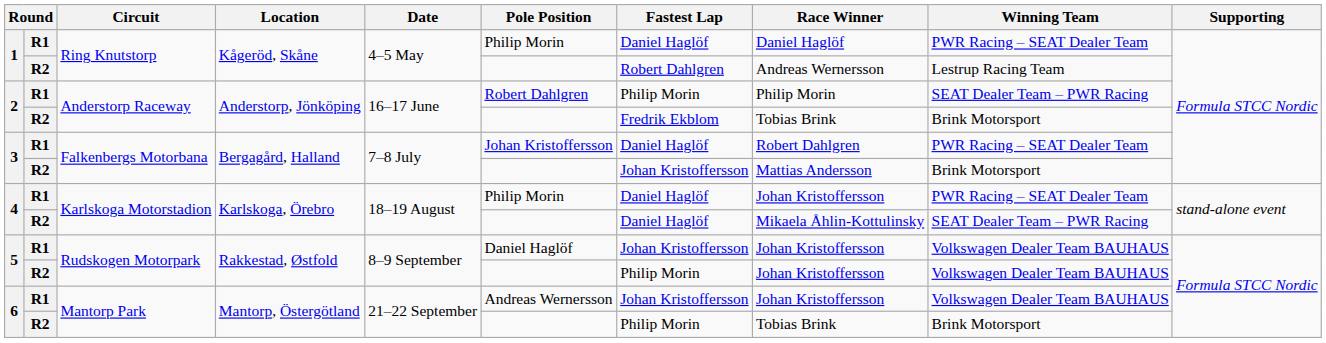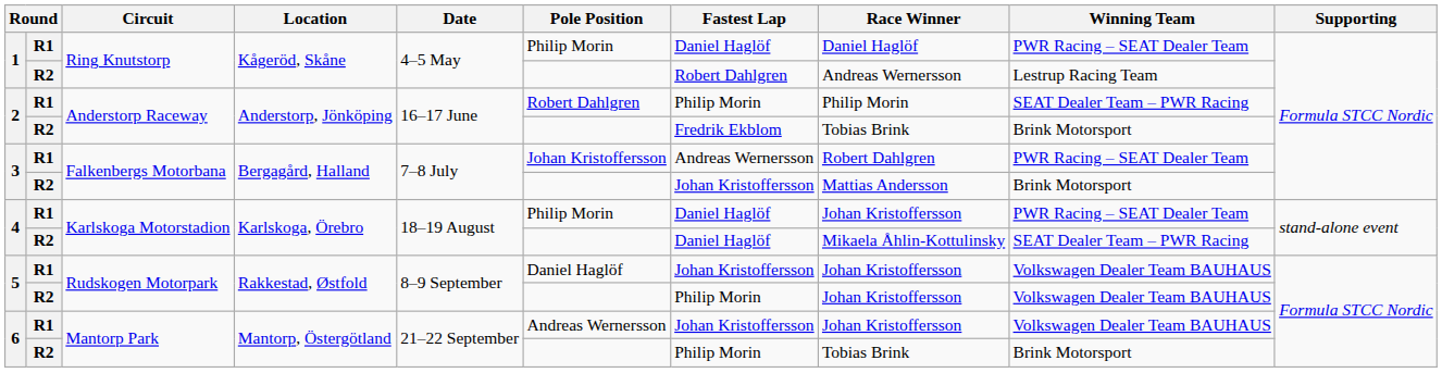 <table class="wikitable" style="font-size: 85%">
 <tr>
 <th colspan="2">Round</th>
 <th>Circuit</th>
 <th>Location</th>
 <th>Date</th>
 <th>Pole Position</th>
 <th>Fastest Lap</th>
 <th>Race Winner</th>
 <th>Winning Team</th>
 <th>Supporting</th>
 </tr>
 <tr>
 <th rowspan="2">1</th>
 <th>R1</th>
 <td rowspan="2"> <a href='#'>Ring Knutstorp</a></td>
 <td rowspan="2"><a href='#'>Kågeröd</a>, <a href='#'>Skåne</a></td>
 <td rowspan="2">4–5 May</td>
 <td> Philip Morin</td>
 <td> <a href='#'>Daniel Haglöf</a></td>
 <td> <a href='#'>Daniel Haglöf</a></td>
 <td> <a href='#'>PWR Racing – SEAT Dealer Team</a></td>
 <td rowspan="6"><a href='#'><em>Formula STCC Nordic</em></a></td>
 </tr>
 <tr>
 <th>R2</th>
 <td></td>
 <td> <a href='#'>Robert Dahlgren</a></td>
 <td> Andreas Wernersson</td>
 <td> Lestrup Racing Team</td>
 </tr>
 <tr>
 <th rowspan="2">2</th>
 <th>R1</th>
 <td rowspan="2"> <a href='#'>Anderstorp Raceway</a></td>
 <td rowspan="2"><a href='#'>Anderstorp</a>, <a href='#'>Jönköping</a></td>
 <td rowspan="2">16–17 June</td>
 <td> <a href='#'>Robert Dahlgren</a></td>
 <td> Philip Morin</td>
 <td> Philip Morin</td>
 <td> <a href='#'>SEAT Dealer Team – PWR Racing</a></td>
 </tr>
 <tr>
 <th>R2</th>
 <td></td>
 <td> <a href='#'>Fredrik Ekblom</a></td>
 <td> Tobias Brink</td>
 <td> Brink Motorsport</td>
 </tr>
 <tr>
 <th rowspan="2">3</th>
 <th>R1</th>
 <td rowspan="2"> <a href='#'>Falkenbergs Motorbana</a></td>
 <td rowspan="2"><a href='#'>Bergagård</a>, <a href='#'>Halland</a></td>
 <td rowspan="2">7–8 July</td>
 <td> <a href='#'>Johan Kristoffersson</a></td>
-<td> <a href='#'>Daniel Haglöf</a></td>
+<td> Andreas Wernersson</td>
 <td> <a href='#'>Robert Dahlgren</a></td>
 <td> <a href='#'>PWR Racing – SEAT Dealer Team</a></td>
 </tr>
 <tr>
 <th>R2</th>
 <td></td>
 <td> <a href='#'>Johan Kristoffersson</a></td>
 <td> <a href='#'>Mattias Andersson</a></td>
 <td> Brink Motorsport</td>
 </tr>
 <tr>
 <th rowspan="2">4</th>
 <th>R1</th>
 <td rowspan="2"> <a href='#'>Karlskoga Motorstadion</a></td>
 <td rowspan="2"><a href='#'>Karlskoga</a>, <a href='#'>Örebro</a></td>
 <td rowspan="2">18–19 August</td>
 <td> Philip Morin</td>
 <td> <a href='#'>Daniel Haglöf</a></td>
 <td> <a href='#'>Johan Kristoffersson</a></td>
 <td> <a href='#'>PWR Racing – SEAT Dealer Team</a></td>
 <td rowspan="2"><em>stand-alone event</em></td>
 </tr>
 <tr>
 <th>R2</th>
 <td></td>
 <td> <a href='#'>Daniel Haglöf</a></td>
 <td> <a href='#'>Mikaela Åhlin-Kottulinsky</a></td>
 <td> <a href='#'>SEAT Dealer Team – PWR Racing</a></td>
 </tr>
 <tr>
 <th rowspan="2">5</th>
 <th>R1</th>
 <td rowspan="2"> <a href='#'>Rudskogen Motorpark</a></td>
 <td rowspan="2"><a href='#'>Rakkestad</a>, <a href='#'>Østfold</a></td>
 <td rowspan="2">8–9 September</td>
 <td> Daniel Haglöf</td>
 <td> <a href='#'>Johan Kristoffersson</a></td>
 <td> <a href='#'>Johan Kristoffersson</a></td>
 <td> <a href='#'>Volkswagen Dealer Team BAUHAUS</a></td>
 <td rowspan="4"><a href='#'><em>Formula STCC Nordic</em></a></td>
 </tr>
 <tr>
 <th>R2</th>
 <td></td>
 <td> Philip Morin</td>
 <td> <a href='#'>Johan Kristoffersson</a></td>
 <td> <a href='#'>Volkswagen Dealer Team BAUHAUS</a></td>
 </tr>
 <tr>
 <th rowspan="2">6</th>
 <th>R1</th>
 <td rowspan="2"> <a href='#'>Mantorp Park</a></td>
 <td rowspan="2"><a href='#'>Mantorp</a>, <a href='#'>Östergötland</a></td>
 <td rowspan="2">21–22 September</td>
 <td> Andreas Wernersson</td>
 <td> <a href='#'>Johan Kristoffersson</a></td>
 <td> <a href='#'>Johan Kristoffersson</a></td>
 <td> <a href='#'>Volkswagen Dealer Team BAUHAUS</a></td>
 </tr>
 <tr>
 <th>R2</th>
 <td></td>
 <td> Philip Morin</td>
 <td> Tobias Brink</td>
 <td> Brink Motorsport</td>
 </tr>
 </table>
